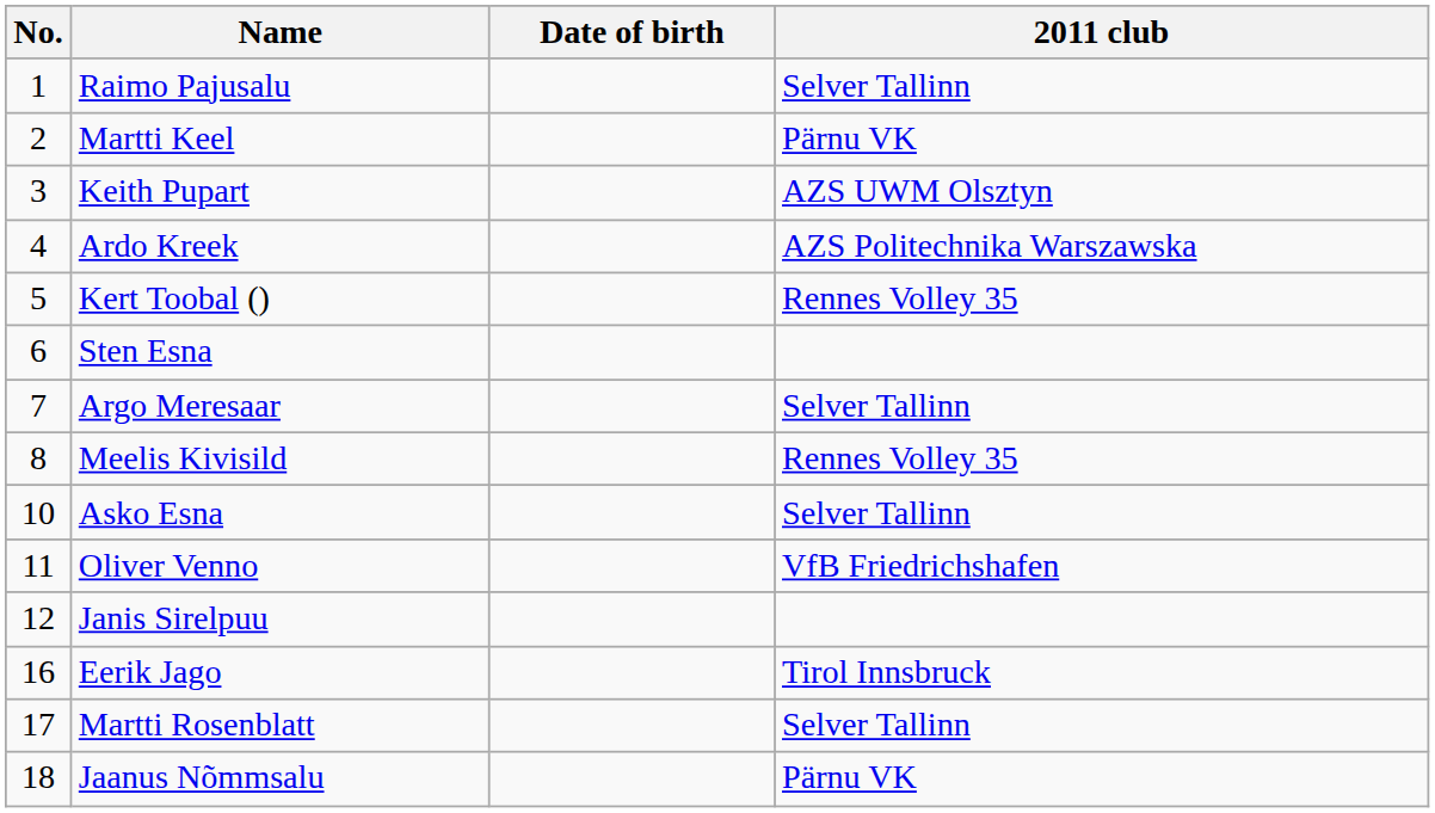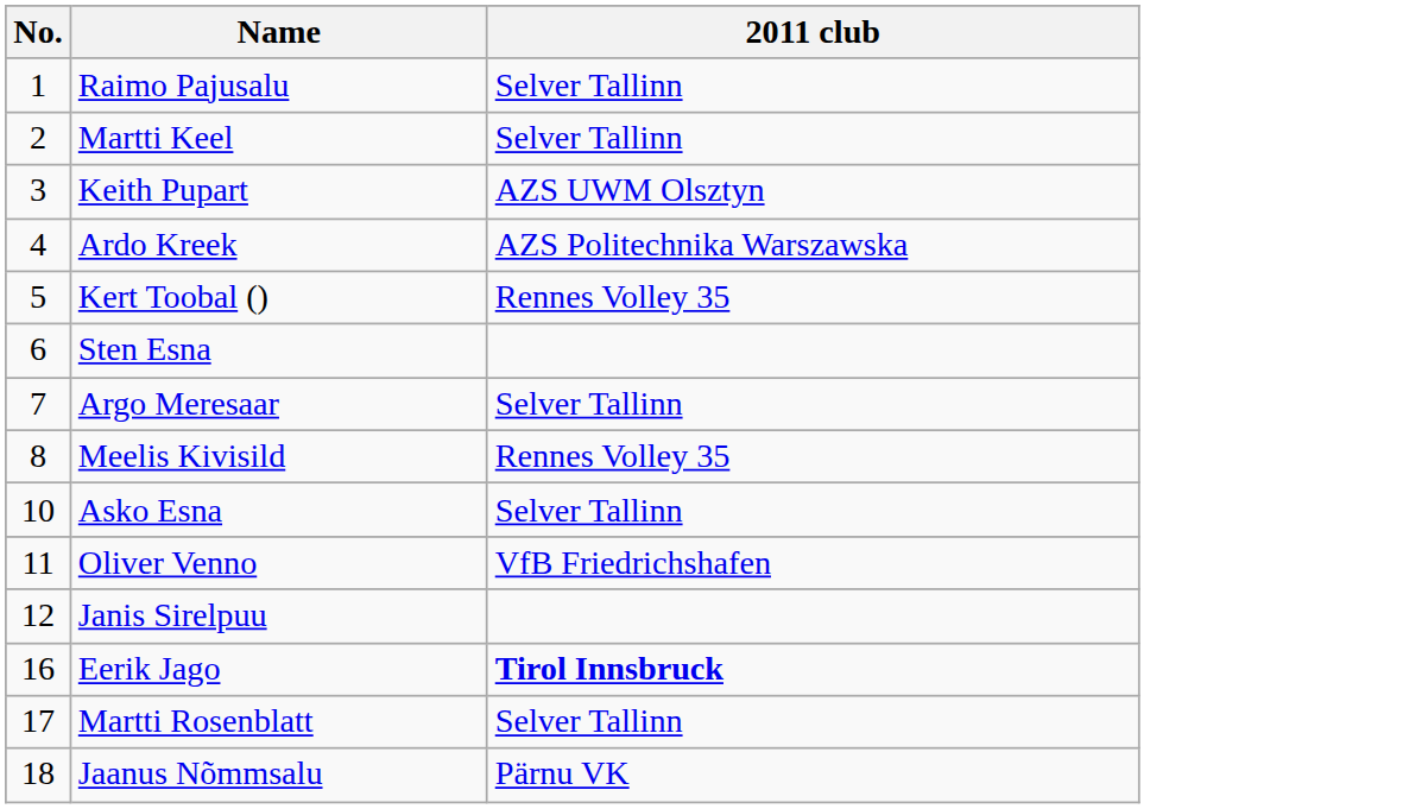 <table class="wikitable sortable" style="font-size:100%; text-align:center;">
 <tr>
 <th>No.</th>
 <th style="width:12em">Name</th>
-<th style="width:8em">Date of birth</th>
 <th style="width:19em">2011 club</th>
 </tr>
 <tr>
 <td>1</td>
 <td align=left><a href='#'>Raimo Pajusalu</a></td>
-<td align=right></td>
 <td align=left> <a href='#'>Selver Tallinn</a></td>
 </tr>
 <tr>
 <td>2</td>
 <td align=left><a href='#'>Martti Keel</a></td>
-<td align=right></td>
-<td align=left> <a href='#'>Pärnu VK</a></td>
+<td align=left> <a href='#'>Selver Tallinn</a></td>
 </tr>
 <tr>
 <td>3</td>
 <td align=left><a href='#'>Keith Pupart</a></td>
-<td align=right></td>
 <td align=left> <a href='#'>AZS UWM Olsztyn</a></td>
 </tr>
 <tr>
 <td>4</td>
 <td align=left><a href='#'>Ardo Kreek</a></td>
-<td align=right></td>
 <td align=left> <a href='#'>AZS Politechnika Warszawska</a></td>
 </tr>
 <tr>
 <td>5</td>
 <td align=left><a href='#'>Kert Toobal</a> ()</td>
-<td align=right></td>
 <td align=left> <a href='#'>Rennes Volley 35</a></td>
 </tr>
 <tr>
 <td>6</td>
 <td align=left><a href='#'>Sten Esna</a></td>
-<td align=right></td>
 <td align=left></td>
 </tr>
 <tr>
 <td>7</td>
 <td align=left><a href='#'>Argo Meresaar</a></td>
-<td align=right></td>
 <td align=left> <a href='#'>Selver Tallinn</a></td>
 </tr>
 <tr>
 <td>8</td>
 <td align=left><a href='#'>Meelis Kivisild</a></td>
-<td align=right></td>
 <td align=left> <a href='#'>Rennes Volley 35</a></td>
 </tr>
 <tr>
 <td>10</td>
 <td align=left><a href='#'>Asko Esna</a></td>
-<td align=right></td>
 <td align=left> <a href='#'>Selver Tallinn</a></td>
 </tr>
 <tr>
 <td>11</td>
 <td align=left><a href='#'>Oliver Venno</a></td>
-<td align=right></td>
 <td align=left> <a href='#'>VfB Friedrichshafen</a></td>
 </tr>
 <tr>
 <td>12</td>
 <td align=left><a href='#'>Janis Sirelpuu</a></td>
-<td align=right></td>
 <td align=left></td>
 </tr>
 <tr>
 <td>16</td>
 <td align=left><a href='#'>Eerik Jago</a></td>
-<td align=right></td>
-<td align=left> <a href='#'>Tirol Innsbruck</a></td>
+<td align=left><strong> <a href='#'>Tirol Innsbruck</a></strong></td>
 </tr>
 <tr>
 <td>17</td>
 <td align=left><a href='#'>Martti Rosenblatt</a></td>
-<td align=right></td>
 <td align=left> <a href='#'>Selver Tallinn</a></td>
 </tr>
 <tr>
 <td>18</td>
 <td align=left><a href='#'>Jaanus Nõmmsalu</a></td>
-<td align=right></td>
 <td align=left> <a href='#'>Pärnu VK</a></td>
 </tr>
 </table>
